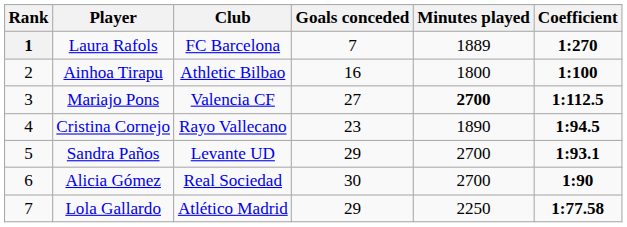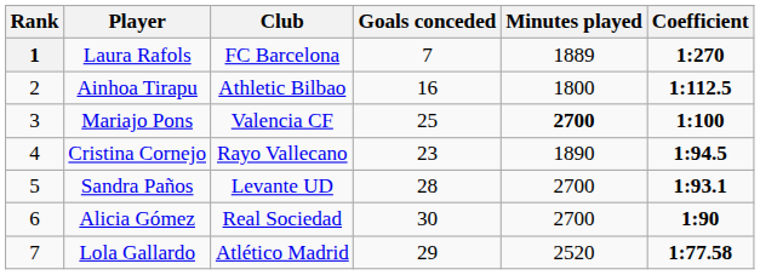 <table class="wikitable" style="text-align:center">
 <tr>
 <th>Rank</th>
 <th>Player</th>
 <th>Club</th>
 <th>Goals conceded</th>
 <th>Minutes played</th>
 <th>Coefficient</th>
 </tr>
 <tr>
 <th>1</th>
 <td><a href='#'>Laura Rafols</a></td>
 <td><a href='#'>FC Barcelona</a></td>
 <td>7</td>
 <td>1889</td>
 <td><strong>1:270</strong></td>
 </tr>
 <tr>
 <td>2</td>
 <td><a href='#'>Ainhoa Tirapu</a></td>
 <td><a href='#'>Athletic Bilbao</a></td>
 <td>16</td>
 <td>1800</td>
-<td><strong>1:100</strong></td>
+<td><strong>1:112.5</strong></td>
 </tr>
 <tr>
 <td>3</td>
 <td><a href='#'>Mariajo Pons</a></td>
 <td><a href='#'>Valencia CF</a></td>
-<td>27</td>
+<td>25</td>
 <td><strong>2700</strong></td>
-<td><strong>1:112.5</strong></td>
+<td><strong>1:100</strong></td>
 </tr>
 <tr>
 <td>4</td>
 <td><a href='#'>Cristina Cornejo</a></td>
 <td><a href='#'>Rayo Vallecano</a></td>
 <td>23</td>
 <td>1890</td>
 <td><strong>1:94.5</strong></td>
 </tr>
 <tr>
 <td>5</td>
 <td><a href='#'>Sandra Paños</a></td>
 <td><a href='#'>Levante UD</a></td>
-<td>29</td>
+<td>28</td>
 <td>2700</td>
 <td><strong>1:93.1</strong></td>
 </tr>
 <tr>
 <td>6</td>
 <td><a href='#'>Alicia Gómez</a></td>
 <td><a href='#'>Real Sociedad</a></td>
 <td>30</td>
 <td>2700</td>
 <td><strong>1:90</strong></td>
 </tr>
 <tr>
 <td>7</td>
 <td><a href='#'>Lola Gallardo</a></td>
 <td><a href='#'>Atlético Madrid</a></td>
 <td>29</td>
-<td>2250</td>
+<td>2520</td>
 <td><strong>1:77.58</strong></td>
 </tr>
 </table>
